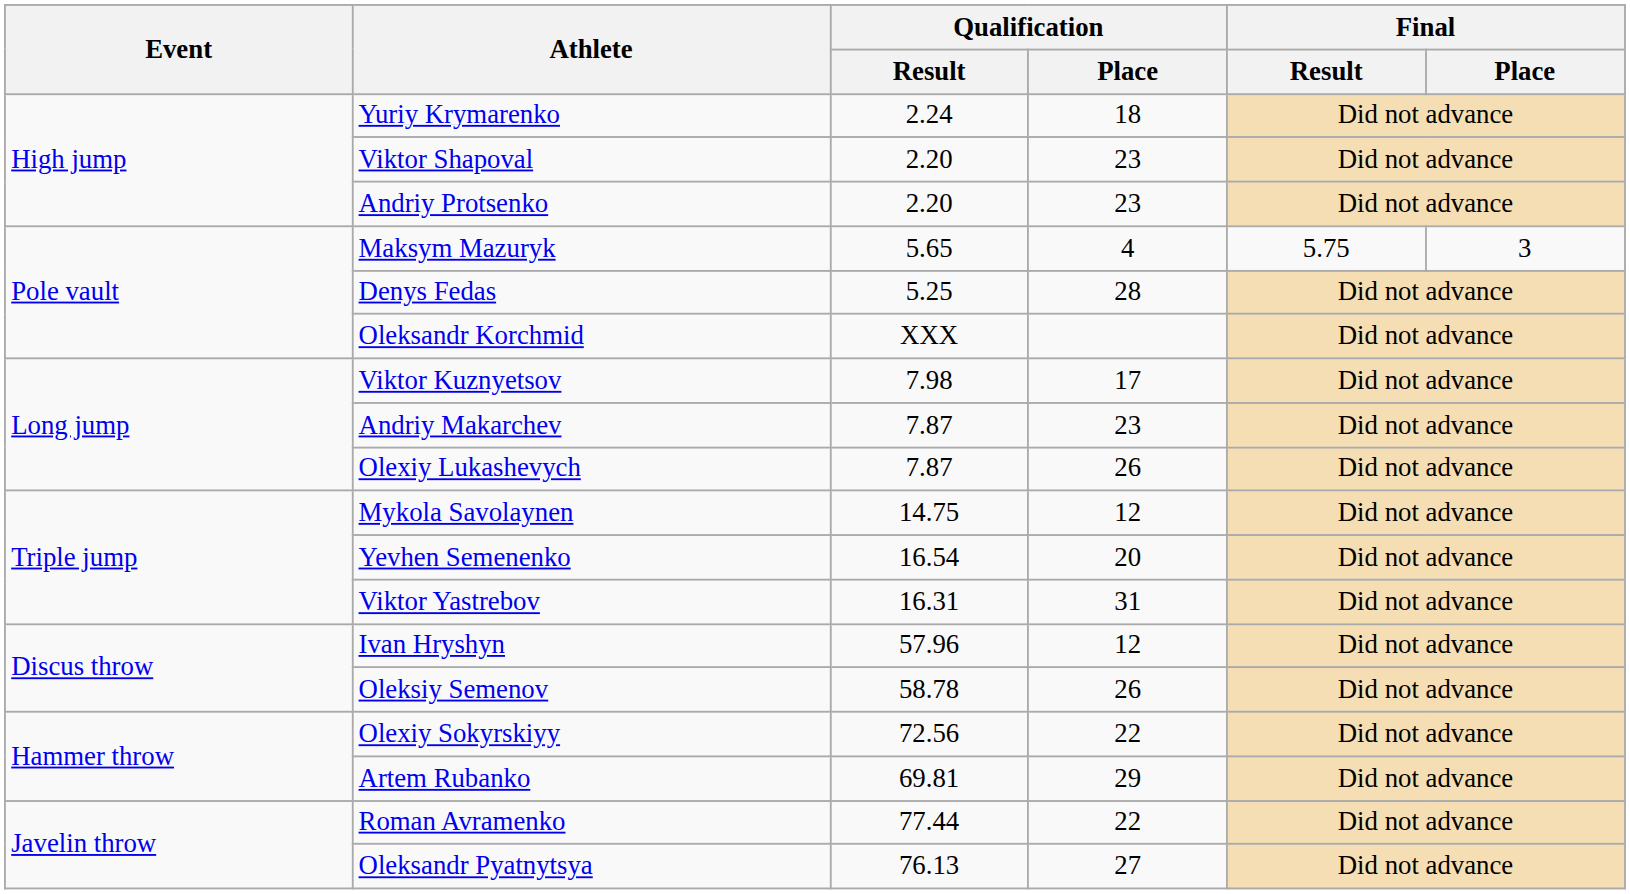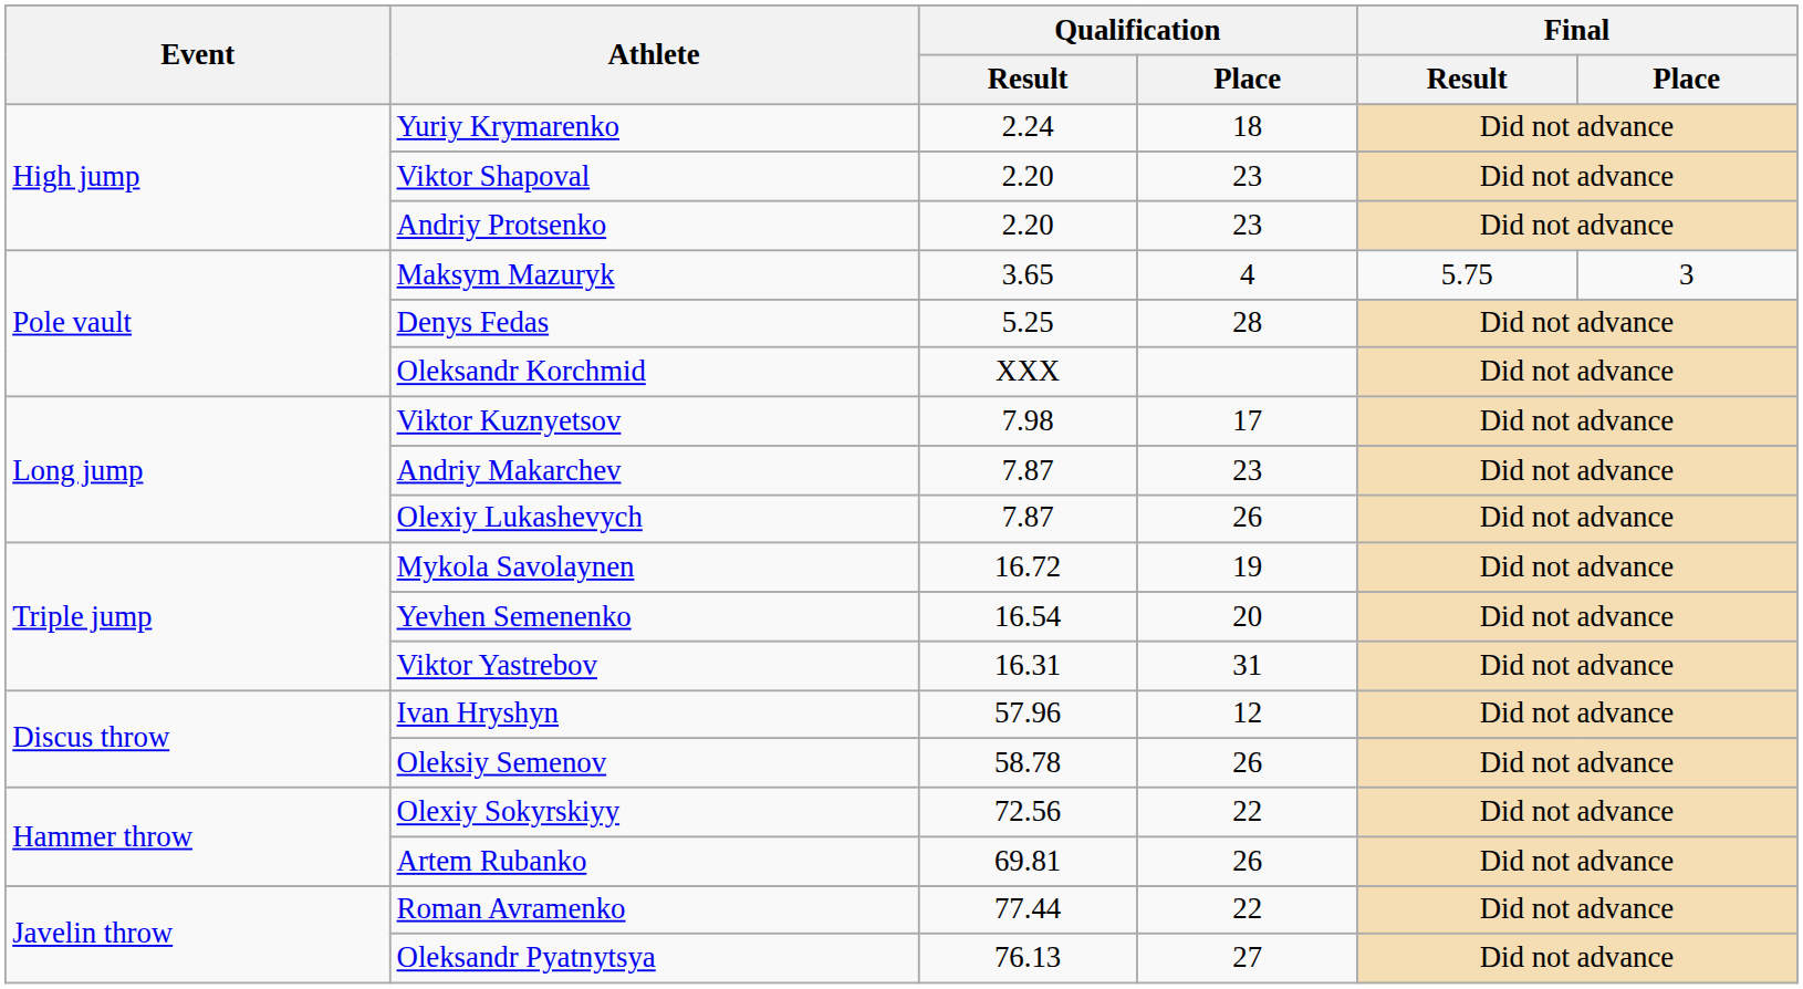 <table class=wikitable style="font-size:90%">
 <tr>
 <th rowspan=2, width=180>Event</th>
 <th rowspan=2, width=250>Athlete</th>
 <th colspan=2>Qualification</th>
 <th colspan=2>Final</th>
 </tr>
 <tr>
 <th width=100>Result</th>
 <th width=100>Place</th>
 <th width=100>Result</th>
 <th width=100>Place</th>
 </tr>
 <tr align=center>
 <td rowspan=3, align=left><a href='#'>High jump</a></td>
 <td align=left><a href='#'>Yuriy Krymarenko</a></td>
 <td>2.24</td>
 <td>18</td>
 <td colspan=2, bgcolor=wheat>Did not advance</td>
 </tr>
 <tr align=center>
 <td align=left><a href='#'>Viktor Shapoval</a></td>
 <td>2.20</td>
 <td>23</td>
 <td colspan=2, bgcolor=wheat>Did not advance</td>
 </tr>
 <tr align=center>
 <td align=left><a href='#'>Andriy Protsenko</a></td>
 <td>2.20</td>
 <td>23</td>
 <td colspan=2, bgcolor=wheat>Did not advance</td>
 </tr>
 <tr align=center>
 <td rowspan=3, align=left><a href='#'>Pole vault</a></td>
 <td align=left><a href='#'>Maksym Mazuryk</a></td>
-<td>5.65 </td>
+<td>3.65 </td>
 <td>4</td>
 <td>5.75</td>
 <td>3</td>
 </tr>
 <tr align=center>
 <td align=left><a href='#'>Denys Fedas</a></td>
 <td>5.25</td>
 <td>28</td>
 <td colspan=2, bgcolor=wheat>Did not advance</td>
 </tr>
 <tr align=center>
 <td align=left><a href='#'>Oleksandr Korchmid</a></td>
 <td>XXX</td>
 <td></td>
 <td colspan=2, bgcolor=wheat>Did not advance</td>
 </tr>
 <tr align=center>
 <td rowspan=3, align=left><a href='#'>Long jump</a></td>
 <td align=left><a href='#'>Viktor Kuznyetsov</a></td>
 <td>7.98</td>
 <td>17</td>
 <td colspan=2, bgcolor=wheat>Did not advance</td>
 </tr>
 <tr align=center>
 <td align=left><a href='#'>Andriy Makarchev</a></td>
 <td>7.87</td>
 <td>23</td>
 <td colspan=2, bgcolor=wheat>Did not advance</td>
 </tr>
 <tr align=center>
 <td align=left><a href='#'>Olexiy Lukashevych</a></td>
 <td>7.87</td>
 <td>26</td>
 <td colspan=2, bgcolor=wheat>Did not advance</td>
 </tr>
 <tr align=center>
 <td rowspan=3, align=left><a href='#'>Triple jump</a></td>
 <td align=left><a href='#'>Mykola Savolaynen</a></td>
-<td>14.75</td>
-<td>12</td>
+<td>16.72</td>
+<td>19</td>
 <td colspan=2, bgcolor=wheat>Did not advance</td>
 </tr>
 <tr align=center>
 <td align=left><a href='#'>Yevhen Semenenko</a></td>
 <td>16.54</td>
 <td>20</td>
 <td colspan=2, bgcolor=wheat>Did not advance</td>
 </tr>
 <tr align=center>
 <td align=left><a href='#'>Viktor Yastrebov</a></td>
 <td>16.31</td>
 <td>31</td>
 <td colspan=2, bgcolor=wheat>Did not advance</td>
 </tr>
 <tr align=center>
 <td rowspan=2, align=left><a href='#'>Discus throw</a></td>
 <td align=left><a href='#'>Ivan Hryshyn</a></td>
 <td>57.96</td>
 <td>12</td>
 <td colspan=2, bgcolor=wheat>Did not advance</td>
 </tr>
 <tr align=center>
 <td align=left><a href='#'>Oleksiy Semenov</a></td>
 <td>58.78</td>
 <td>26</td>
 <td colspan=2, bgcolor=wheat>Did not advance</td>
 </tr>
 <tr align=center>
 <td rowspan=2, align=left><a href='#'>Hammer throw</a></td>
 <td align=left><a href='#'>Olexiy Sokyrskiyy</a></td>
 <td>72.56</td>
 <td>22</td>
 <td colspan=2, bgcolor=wheat>Did not advance</td>
 </tr>
 <tr align=center>
 <td align=left><a href='#'>Artem Rubanko</a></td>
 <td>69.81</td>
-<td>29</td>
+<td>26</td>
 <td colspan=2, bgcolor=wheat>Did not advance</td>
 </tr>
 <tr align=center>
 <td rowspan=2, align=left><a href='#'>Javelin throw</a></td>
 <td align=left><a href='#'>Roman Avramenko</a></td>
 <td>77.44</td>
 <td>22</td>
 <td colspan=2, bgcolor=wheat>Did not advance</td>
 </tr>
 <tr align=center>
 <td align=left><a href='#'>Oleksandr Pyatnytsya</a></td>
 <td>76.13</td>
 <td>27</td>
 <td colspan=2, bgcolor=wheat>Did not advance</td>
 </tr>
 </table>
